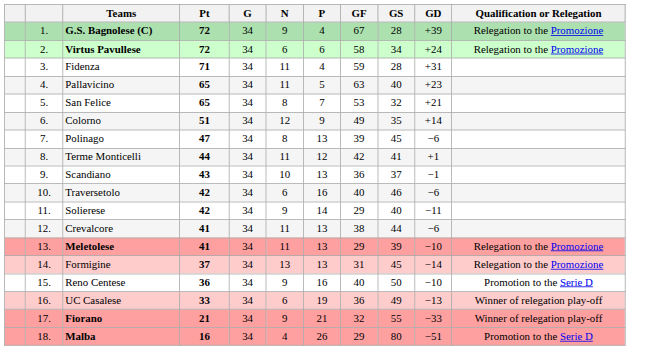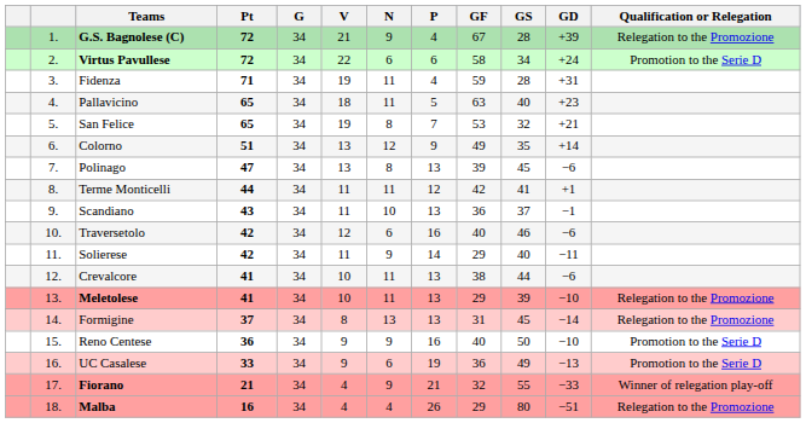 <table class="wikitable sortable" align="center" style="font-size: 85%; border-collapse:collapse" border="0" cellspacing="0" cellpadding="2">
 <tr align=center bgcolor=#98A1B2>
 <th width=20></th>
 <th width=40></th>
 <th width=140><span>Teams</span></th>
 <th width=55><span>Pt</span></th>
 <th width=40><span>G</span></th>
+<th width=40><span>V</span></th>
 <th width=40><span>N</span></th>
 <th width=40><span>P</span></th>
 <th width=40><span>GF</span></th>
 <th width=40><span>GS</span></th>
 <th width=40><span>GD</span></th>
 <th width=210><span>Qualification or Relegation</span></th>
 </tr>
 <tr align=center style="background:#ACE1AF;">
 <td></td>
 <td>1.</td>
 <td style="text-align:left;"><strong>G.S. Bagnolese</strong> <strong>(C)</strong></td>
 <td><strong>72</strong></td>
 <td>34</td>
+<td>21</td>
 <td>9</td>
 <td>4</td>
 <td>67</td>
 <td>28</td>
 <td>+39</td>
 <td>Relegation to the <a href='#'>Promozione</a></td>
 </tr>
 <tr align=center style="background:#ccffcc;">
 <td></td>
 <td>2.</td>
 <td style="text-align:left;"><strong>Virtus Pavullese</strong></td>
 <td><strong>72</strong></td>
 <td>34</td>
+<td>22</td>
 <td>6</td>
 <td>6</td>
 <td>58</td>
 <td>34</td>
 <td>+24</td>
-<td>Relegation to the <a href='#'>Promozione</a></td>
+<td>Promotion to the <a href='#'>Serie D</a></td>
 </tr>
 <tr align=center style="background:#FFFFFF;">
 <td></td>
 <td>3.</td>
 <td style="text-align:left;">Fidenza</td>
 <td><strong>71</strong></td>
 <td>34</td>
+<td>19</td>
 <td>11</td>
 <td>4</td>
 <td>59</td>
 <td>28</td>
 <td>+31</td>
 <td></td>
 </tr>
 <tr align=center style="background:#F5F5F5;">
 <td></td>
 <td>4.</td>
 <td style="text-align:left;">Pallavicino</td>
 <td><strong>65</strong></td>
 <td>34</td>
+<td>18</td>
 <td>11</td>
 <td>5</td>
 <td>63</td>
 <td>40</td>
 <td>+23</td>
 <td></td>
 </tr>
 <tr align=center style="background:#FFFFFF;">
 <td></td>
 <td>5.</td>
 <td style="text-align:left;">San Felice</td>
 <td><strong>65</strong></td>
 <td>34</td>
+<td>19</td>
 <td>8</td>
 <td>7</td>
 <td>53</td>
 <td>32</td>
 <td>+21</td>
 <td></td>
 </tr>
 <tr align=center style="background:#F5F5F5;">
 <td></td>
 <td>6.</td>
 <td style="text-align:left;">Colorno</td>
 <td><strong>51</strong></td>
 <td>34</td>
+<td>13</td>
 <td>12</td>
 <td>9</td>
 <td>49</td>
 <td>35</td>
 <td>+14</td>
 <td></td>
 </tr>
 <tr align=center style="background:#FFFFFF;">
 <td></td>
 <td>7.</td>
 <td style="text-align:left;">Polinago</td>
 <td><strong>47</strong></td>
 <td>34</td>
+<td>13</td>
 <td>8</td>
 <td>13</td>
 <td>39</td>
 <td>45</td>
 <td>−6</td>
 <td></td>
 </tr>
 <tr align=center style="background:#F5F5F5;">
 <td></td>
 <td>8.</td>
 <td style="text-align:left;">Terme Monticelli</td>
 <td><strong>44</strong></td>
 <td>34</td>
 <td>11</td>
+<td>11</td>
 <td>12</td>
 <td>42</td>
 <td>41</td>
 <td>+1</td>
 <td></td>
 </tr>
 <tr align=center style="background:#FFFFFF;">
 <td></td>
 <td>9.</td>
 <td style="text-align:left;">Scandiano</td>
 <td><strong>43</strong></td>
 <td>34</td>
+<td>11</td>
 <td>10</td>
 <td>13</td>
 <td>36</td>
 <td>37</td>
 <td>−1</td>
 <td></td>
 </tr>
 <tr align=center style="background:#F5F5F5;">
 <td></td>
 <td>10.</td>
 <td style="text-align:left;">Traversetolo</td>
 <td><strong>42</strong></td>
 <td>34</td>
+<td>12</td>
 <td>6</td>
 <td>16</td>
 <td>40</td>
 <td>46</td>
 <td>−6</td>
 <td></td>
 </tr>
 <tr align=center style="background:#FFFFFF;">
 <td></td>
 <td>11.</td>
 <td style="text-align:left;">Solierese</td>
 <td><strong>42</strong></td>
 <td>34</td>
+<td>11</td>
 <td>9</td>
 <td>14</td>
 <td>29</td>
 <td>40</td>
 <td>−11</td>
 <td></td>
 </tr>
 <tr align=center style="background:#F5F5F5;">
 <td></td>
 <td>12.</td>
 <td style="text-align:left;">Crevalcore</td>
 <td><strong>41</strong></td>
 <td>34</td>
+<td>10</td>
 <td>11</td>
 <td>13</td>
 <td>38</td>
 <td>44</td>
 <td>−6</td>
 <td></td>
 </tr>
 <tr align=center style="background:#FFA0A0;">
 <td></td>
 <td>13.</td>
 <td style="text-align:left;"><strong>Meletolese</strong></td>
 <td><strong>41</strong></td>
 <td>34</td>
+<td>10</td>
 <td>11</td>
 <td>13</td>
 <td>29</td>
 <td>39</td>
 <td>−10</td>
 <td>Relegation to the <a href='#'>Promozione</a></td>
 </tr>
 <tr align=center style="background:#FFCCCC;">
 <td></td>
 <td>14.</td>
 <td style="text-align:left;">Formigine</td>
 <td><strong>37</strong></td>
 <td>34</td>
+<td>8</td>
 <td>13</td>
 <td>13</td>
 <td>31</td>
 <td>45</td>
 <td>−14</td>
 <td>Relegation to the <a href='#'>Promozione</a></td>
 </tr>
 <tr align=center style="background:#FFFFFF;">
 <td></td>
 <td>15.</td>
 <td style="text-align:left;">Reno Centese</td>
 <td><strong>36</strong></td>
 <td>34</td>
 <td>9</td>
+<td>9</td>
 <td>16</td>
 <td>40</td>
 <td>50</td>
 <td>−10</td>
 <td>Promotion to the <a href='#'>Serie D</a></td>
 </tr>
 <tr align=center style="background:#FFCCCC;">
 <td></td>
 <td>16.</td>
 <td style="text-align:left;">UC Casalese</td>
 <td><strong>33</strong></td>
 <td>34</td>
+<td>9</td>
 <td>6</td>
 <td>19</td>
 <td>36</td>
 <td>49</td>
 <td>−13</td>
-<td>Winner of relegation play-off</td>
+<td>Promotion to the <a href='#'>Serie D</a></td>
 </tr>
 <tr align=center style="background:#FFA0A0;">
 <td></td>
 <td>17.</td>
 <td style="text-align:left;"><strong>Fiorano</strong></td>
 <td><strong>21</strong></td>
 <td>34</td>
+<td>4</td>
 <td>9</td>
 <td>21</td>
 <td>32</td>
 <td>55</td>
 <td>−33</td>
 <td>Winner of relegation play-off</td>
 </tr>
 <tr align=center style="background:#FFA0A0;">
 <td></td>
 <td>18.</td>
 <td style="text-align:left;"><strong>Malba</strong></td>
 <td><strong>16</strong></td>
 <td>34</td>
 <td>4</td>
+<td>4</td>
 <td>26</td>
 <td>29</td>
 <td>80</td>
 <td>−51</td>
-<td>Promotion to the <a href='#'>Serie D</a></td>
+<td>Relegation to the <a href='#'>Promozione</a></td>
 </tr>
 </table>
